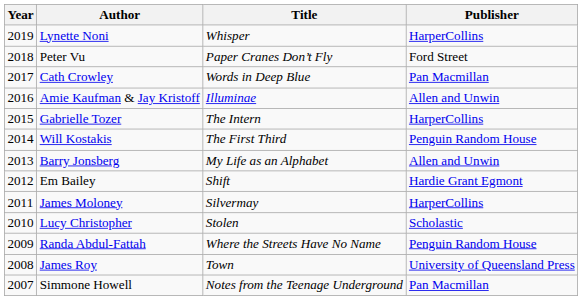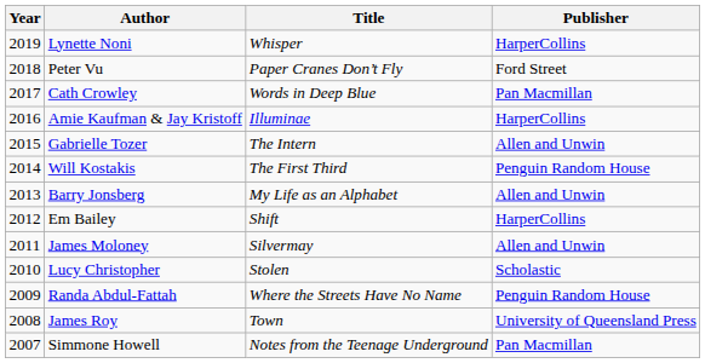 <table class="wikitable">
 <tr>
 <th>Year</th>
 <th>Author</th>
 <th>Title</th>
 <th>Publisher</th>
 </tr>
 <tr>
 <td>2019</td>
 <td><a href='#'>Lynette Noni</a></td>
 <td><em>Whisper</em></td>
 <td><a href='#'>HarperCollins</a></td>
 </tr>
 <tr>
 <td>2018</td>
 <td>Peter Vu</td>
 <td><em>Paper Cranes Don’t Fly</em></td>
 <td>Ford Street</td>
 </tr>
 <tr>
 <td>2017</td>
 <td><a href='#'>Cath Crowley</a></td>
 <td><em>Words in Deep Blue</em></td>
 <td><a href='#'>Pan Macmillan</a></td>
 </tr>
 <tr>
 <td>2016</td>
 <td><a href='#'>Amie Kaufman</a> & <a href='#'>Jay Kristoff</a></td>
 <td><em><a href='#'>Illuminae</a></em></td>
-<td><a href='#'>Allen and Unwin</a></td>
+<td><a href='#'>HarperCollins</a></td>
 </tr>
 <tr>
 <td>2015</td>
 <td><a href='#'>Gabrielle Tozer</a></td>
 <td><em>The Intern</em></td>
-<td><a href='#'>HarperCollins</a></td>
+<td><a href='#'>Allen and Unwin</a></td>
 </tr>
 <tr>
 <td>2014</td>
 <td><a href='#'>Will Kostakis</a></td>
 <td><em>The First Third</em></td>
 <td><a href='#'>Penguin Random House</a></td>
 </tr>
 <tr>
 <td>2013</td>
 <td><a href='#'>Barry Jonsberg</a></td>
 <td><em>My Life as an Alphabet</em></td>
 <td><a href='#'>Allen and Unwin</a></td>
 </tr>
 <tr>
 <td>2012</td>
 <td>Em Bailey</td>
 <td><em>Shift</em></td>
-<td><a href='#'>Hardie Grant Egmont</a></td>
+<td><a href='#'>HarperCollins</a></td>
 </tr>
 <tr>
 <td>2011</td>
 <td><a href='#'>James Moloney</a></td>
 <td><em>Silvermay</em></td>
-<td><a href='#'>HarperCollins</a></td>
+<td><a href='#'>Allen and Unwin</a></td>
 </tr>
 <tr>
 <td>2010</td>
 <td><a href='#'>Lucy Christopher</a></td>
 <td><em>Stolen</em></td>
 <td><a href='#'>Scholastic</a></td>
 </tr>
 <tr>
 <td>2009</td>
 <td><a href='#'>Randa Abdul-Fattah</a></td>
 <td><em>Where the Streets Have No Name</em></td>
 <td><a href='#'>Penguin Random House</a></td>
 </tr>
 <tr>
 <td>2008</td>
 <td><a href='#'>James Roy</a></td>
 <td><em>Town</em></td>
 <td><a href='#'>University of Queensland Press</a></td>
 </tr>
 <tr>
 <td>2007</td>
 <td>Simmone Howell</td>
 <td><em>Notes from the Teenage Underground</em></td>
 <td><a href='#'>Pan Macmillan</a></td>
 </tr>
 </table>
